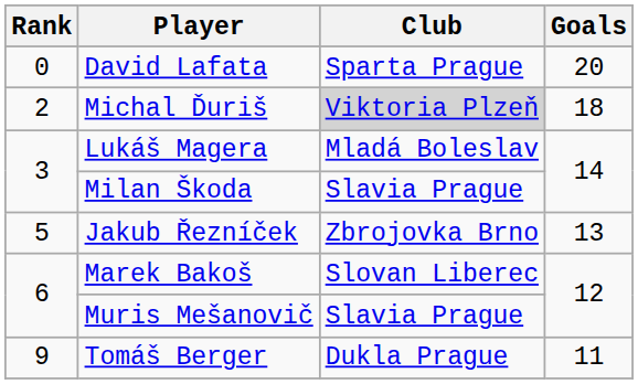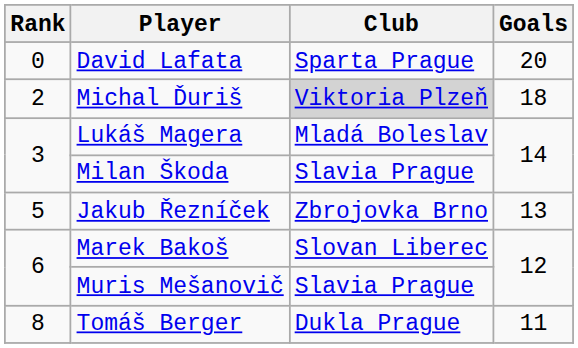 <table class="wikitable sortable" style="text-align:center">
 <tr>
 <th>Rank</th>
 <th>Player</th>
 <th>Club</th>
 <th>Goals</th>
 </tr>
 <tr>
 <td rowspan=1>0</td>
 <td align="left"> <a href='#'>David Lafata</a></td>
 <td align="left"><a href='#'>Sparta Prague</a></td>
 <td rowspan=1>20</td>
 </tr>
 <tr>
 <td rowspan=1>2</td>
 <td align="left"> <a href='#'>Michal Ďuriš</a></td>
 <td align="left" style="background: lightgrey;"><a href='#'>Viktoria Plzeň</a></td>
 <td rowspan=1>18</td>
 </tr>
 <tr>
 <td rowspan=2>3</td>
 <td align="left"> <a href='#'>Lukáš Magera</a></td>
 <td align="left"><a href='#'>Mladá Boleslav</a></td>
 <td rowspan=2>14</td>
 </tr>
 <tr>
 <td align="left"> <a href='#'>Milan Škoda</a></td>
 <td align="left"><a href='#'>Slavia Prague</a></td>
 </tr>
 <tr>
 <td rowspan=1>5</td>
 <td align="left"> <a href='#'>Jakub Řezníček</a></td>
 <td align="left"><a href='#'>Zbrojovka Brno</a></td>
 <td rowspan=1>13</td>
 </tr>
 <tr>
 <td rowspan=2>6</td>
 <td align="left"> <a href='#'>Marek Bakoš</a></td>
 <td align="left"><a href='#'>Slovan Liberec</a></td>
 <td rowspan=2>12</td>
 </tr>
 <tr>
 <td align="left"> <a href='#'>Muris Mešanovič</a></td>
 <td align="left"><a href='#'>Slavia Prague</a></td>
 </tr>
 <tr>
-<td rowspan=1>9</td>
+<td rowspan=1>8</td>
 <td align="left"> <a href='#'>Tomáš Berger</a></td>
 <td align="left"><a href='#'>Dukla Prague</a></td>
 <td rowspan=1>11</td>
 </tr>
 </table>
